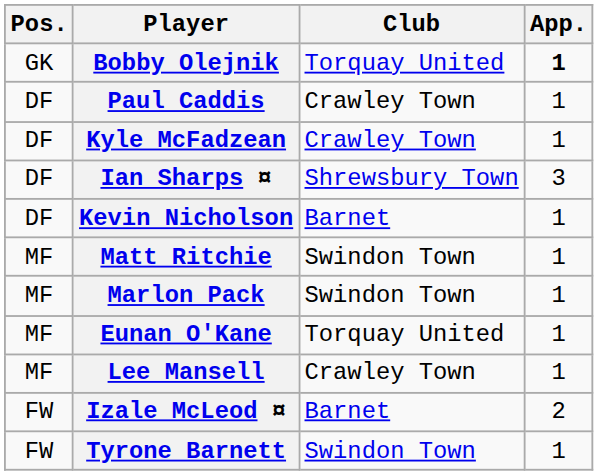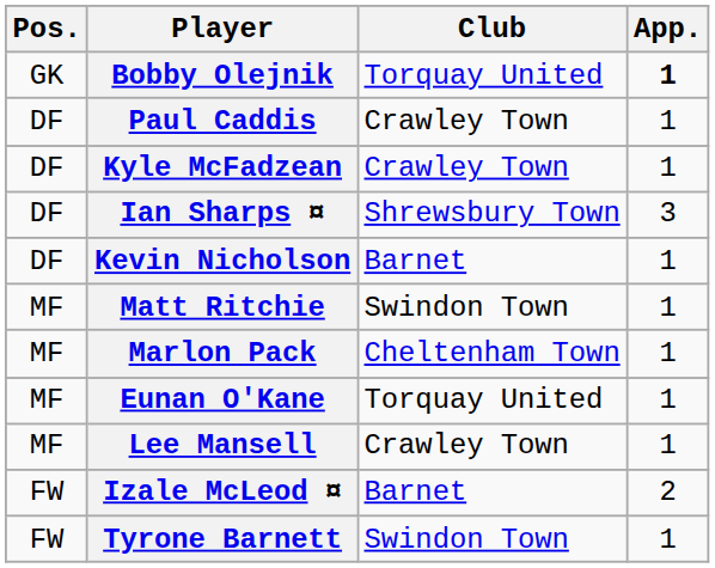 <table class="wikitable plainrowheaders" style="text-align: left">
 <tr>
 <th scope=col>Pos.</th>
 <th scope=col>Player</th>
 <th scope=col>Club</th>
 <th scope=col>App.</th>
 </tr>
 <tr>
 <td style=text-align:center>GK</td>
 <th scope=row><a href='#'>Bobby Olejnik</a></th>
 <td><a href='#'>Torquay United</a></td>
 <td style=text-align:center><strong>1</strong></td>
 </tr>
 <tr>
 <td style=text-align:center>DF</td>
 <th scope=row><a href='#'>Paul Caddis</a></th>
 <td>Crawley Town</td>
 <td style=text-align:center>1</td>
 </tr>
 <tr>
 <td style=text-align:center>DF</td>
 <th scope=row><a href='#'>Kyle McFadzean</a></th>
 <td><a href='#'>Crawley Town</a></td>
 <td style=text-align:center>1</td>
 </tr>
 <tr>
 <td style=text-align:center>DF</td>
 <th scope=row><a href='#'>Ian Sharps</a> ¤</th>
 <td><a href='#'>Shrewsbury Town</a></td>
 <td style=text-align:center>3</td>
 </tr>
 <tr>
 <td style=text-align:center>DF</td>
 <th scope=row><a href='#'>Kevin Nicholson</a></th>
 <td><a href='#'>Barnet</a></td>
 <td style=text-align:center>1</td>
 </tr>
 <tr>
 <td style=text-align:center>MF</td>
 <th scope=row><a href='#'>Matt Ritchie</a></th>
 <td>Swindon Town</td>
 <td style=text-align:center>1</td>
 </tr>
 <tr>
 <td style=text-align:center>MF</td>
 <th scope=row><a href='#'>Marlon Pack</a></th>
-<td>Swindon Town</td>
+<td><a href='#'>Cheltenham Town</a></td>
 <td style=text-align:center>1</td>
 </tr>
 <tr>
 <td style=text-align:center>MF</td>
 <th scope=row><a href='#'>Eunan O'Kane</a></th>
 <td>Torquay United</td>
 <td style=text-align:center>1</td>
 </tr>
 <tr>
 <td style=text-align:center>MF</td>
 <th scope=row><a href='#'>Lee Mansell</a></th>
 <td>Crawley Town</td>
 <td style=text-align:center>1</td>
 </tr>
 <tr>
 <td style=text-align:center>FW</td>
 <th scope=row><a href='#'>Izale McLeod</a> ¤</th>
 <td><a href='#'>Barnet</a></td>
 <td style=text-align:center>2</td>
 </tr>
 <tr>
 <td style=text-align:center>FW</td>
 <th scope=row><a href='#'>Tyrone Barnett</a></th>
 <td><a href='#'>Swindon Town</a></td>
 <td style=text-align:center>1</td>
 </tr>
 </table>
